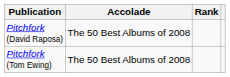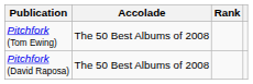 <table class="sortable wikitable">
 <tr>
 <th>Publication</th>
 <th>Accolade</th>
 <th>Rank</th>
 <th class="unsortable"></th>
 </tr>
 <tr>
+<td><em><a href='#'>Pitchfork</a></em> <br><small>(Tom Ewing)</small></td>
+<td>The 50 Best Albums of 2008</td>
+<td></td>
+<td></td>
+</tr>
+<tr>
 <td><em><a href='#'>Pitchfork</a></em> <br><small>(David Raposa)</small></td>
 <td>The 50 Best Albums of 2008</td>
 <td></td>
 <td></td>
 </tr>
-<tr>
-<td><em><a href='#'>Pitchfork</a></em> <br><small>(Tom Ewing)</small></td>
-<td>The 50 Best Albums of 2008</td>
-<td></td>
-<td></td>
-</tr>
 </table>
